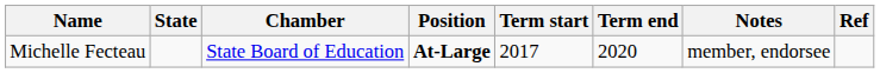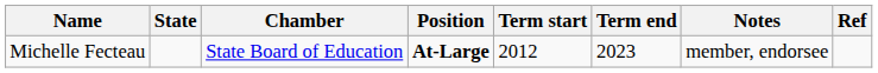 <table class="wikitable sortable">
 <tr>
 <th>Name</th>
 <th>State</th>
 <th>Chamber</th>
 <th>Position</th>
 <th>Term start</th>
 <th>Term end</th>
 <th>Notes</th>
 <th>Ref</th>
 </tr>
 <tr>
 <td>Michelle Fecteau</td>
 <td></td>
 <td><a href='#'>State Board of Education</a></td>
 <td><strong>At-Large</strong></td>
-<td>2017</td>
-<td>2020</td>
+<td>2012</td>
+<td>2023</td>
 <td>member, endorsee</td>
 <td></td>
 </tr>
 </table>
